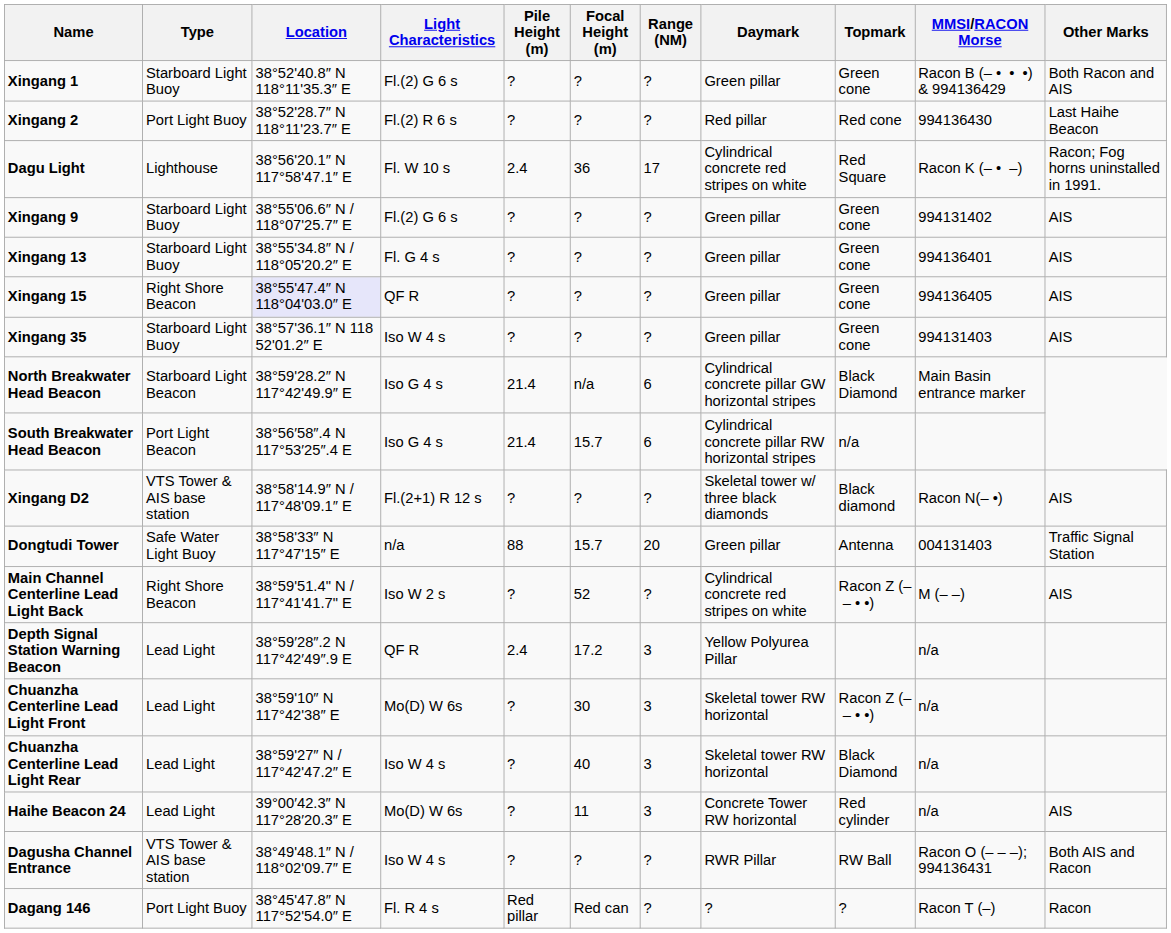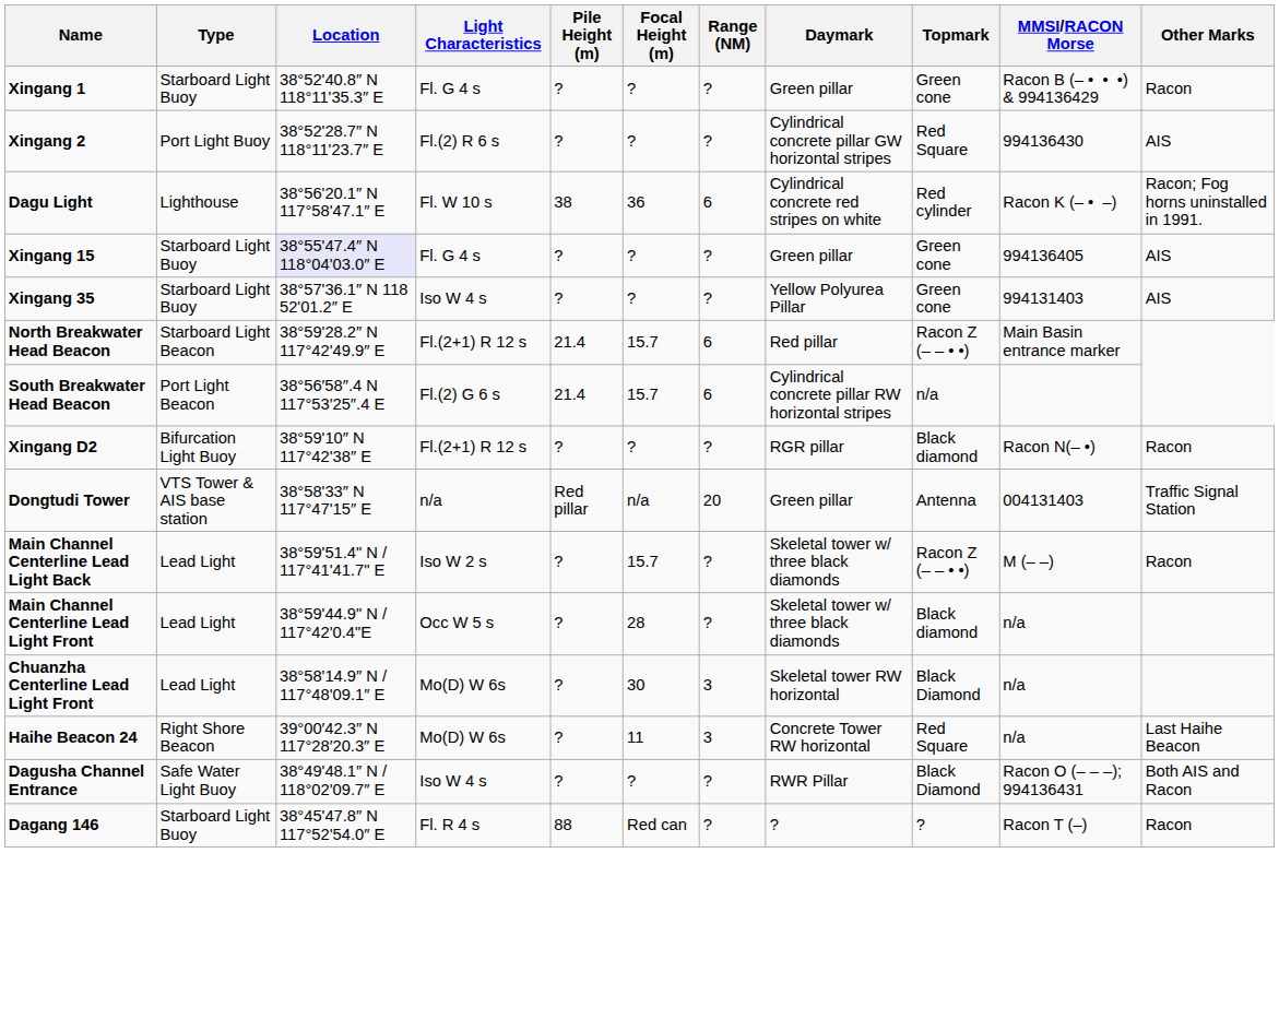 <table class="wikitable collapsible collapsed" style="border:#bbb; margin:.46em 0 0 .2em; margin:auto">
 <tr>
 <th>Name</th>
 <th>Type</th>
 <th><a href='#'>Location</a></th>
 <th><a href='#'>Light Characteristics</a></th>
 <th>Pile Height (m)</th>
 <th>Focal Height (m)</th>
 <th>Range (NM)</th>
 <th>Daymark</th>
 <th>Topmark</th>
 <th><a href='#'>MMSI</a>/<a href='#'>RACON Morse</a></th>
 <th>Other Marks</th>
 </tr>
 <tr>
 <td><strong>Xingang 1</strong></td>
 <td>Starboard Light Buoy</td>
 <td>38°52'40.8″ N 118°11'35.3″ E</td>
-<td>Fl.(2) G 6 s</td>
+<td>Fl. G 4 s</td>
 <td>?</td>
 <td>?</td>
 <td>?</td>
 <td>Green pillar</td>
 <td>Green cone</td>
 <td>Racon B (– •  •  •) & 994136429</td>
-<td>Both Racon and AIS</td>
+<td>Racon</td>
 </tr>
 <tr>
 <td><strong>Xingang 2</strong></td>
 <td>Port Light Buoy</td>
 <td>38°52'28.7″ N 118°11'23.7″ E</td>
 <td>Fl.(2) R 6 s</td>
 <td>?</td>
 <td>?</td>
 <td>?</td>
-<td>Red pillar</td>
-<td>Red cone</td>
+<td>Cylindrical concrete pillar GW horizontal stripes</td>
+<td>Red Square</td>
 <td>994136430</td>
-<td>Last Haihe Beacon</td>
+<td>AIS</td>
 </tr>
 <tr>
 <td><strong>Dagu Light</strong></td>
 <td>Lighthouse</td>
 <td>38°56'20.1″ N 117°58'47.1″ E</td>
 <td>Fl. W 10 s</td>
-<td>2.4</td>
+<td>38</td>
 <td>36</td>
-<td>17</td>
+<td>6</td>
 <td>Cylindrical concrete red stripes on white</td>
-<td>Red Square</td>
+<td>Red cylinder</td>
 <td>Racon K (– •  –)</td>
 <td>Racon; Fog horns uninstalled in 1991.</td>
 </tr>
 <tr>
-<td><strong>Xingang 9</strong></td>
+<td><strong>Xingang 15</strong></td>
 <td>Starboard Light Buoy</td>
-<td>38°55'06.6″ N / 118°07'25.7″ E</td>
-<td>Fl.(2) G 6 s</td>
-<td>?</td>
-<td>?</td>
-<td>?</td>
-<td>Green pillar</td>
-<td>Green cone</td>
-<td>994131402</td>
-<td>AIS</td>
-</tr>
-<tr>
-<td><strong>Xingang 13</strong></td>
-<td>Starboard Light Buoy</td>
-<td>38°55'34.8″ N / 118°05'20.2″ E</td>
+<td style="background: lavender;">38°55'47.4″ N 118°04'03.0″ E</td>
 <td>Fl. G 4 s</td>
-<td>?</td>
-<td>?</td>
-<td>?</td>
-<td>Green pillar</td>
-<td>Green cone</td>
-<td>994136401</td>
-<td>AIS</td>
-</tr>
-<tr>
-<td><strong>Xingang 15</strong></td>
-<td>Right Shore Beacon</td>
-<td style="background: lavender;">38°55'47.4″ N 118°04'03.0″ E</td>
-<td>QF R</td>
 <td>?</td>
 <td>?</td>
 <td>?</td>
 <td>Green pillar</td>
 <td>Green cone</td>
 <td>994136405</td>
 <td>AIS</td>
 </tr>
 <tr>
 <td><strong>Xingang 35</strong></td>
 <td>Starboard Light Buoy</td>
 <td>38°57'36.1″ N 118 52'01.2″ E</td>
 <td>Iso W 4 s</td>
 <td>?</td>
 <td>?</td>
 <td>?</td>
-<td>Green pillar</td>
+<td>Yellow Polyurea Pillar</td>
 <td>Green cone</td>
 <td>994131403</td>
 <td>AIS</td>
 </tr>
 <tr>
 <td><strong>North Breakwater Head Beacon</strong></td>
 <td>Starboard Light Beacon</td>
 <td>38°59'28.2″ N 117°42'49.9″ E</td>
-<td>Iso G 4 s</td>
+<td>Fl.(2+1) R 12 s</td>
 <td>21.4</td>
-<td>n/a</td>
+<td>15.7</td>
 <td>6</td>
-<td>Cylindrical concrete pillar GW horizontal stripes</td>
-<td>Black Diamond</td>
+<td>Red pillar</td>
+<td>Racon Z (– – • •)</td>
 <td>Main Basin entrance marker</td>
 </tr>
 <tr>
 <td><strong>South Breakwater Head Beacon</strong></td>
 <td>Port Light Beacon</td>
 <td>38°56′58″.4 N 117°53′25″.4 E</td>
-<td>Iso G 4 s</td>
+<td>Fl.(2) G 6 s</td>
 <td>21.4</td>
 <td>15.7</td>
 <td>6</td>
 <td>Cylindrical concrete pillar RW horizontal stripes</td>
 <td>n/a</td>
 <td Main Basin entrance marker></td>
 </tr>
 <tr>
 <td><strong>Xingang D2</strong></td>
-<td>VTS Tower & AIS base station</td>
-<td>38°58'14.9″ N / 117°48'09.1″ E</td>
+<td>Bifurcation Light Buoy</td>
+<td>38°59'10″ N 117°42'38″ E</td>
 <td>Fl.(2+1) R 12 s</td>
 <td>?</td>
 <td>?</td>
 <td>?</td>
-<td>Skeletal tower w/ three black diamonds</td>
+<td>RGR pillar</td>
 <td>Black diamond</td>
 <td>Racon N(– •)</td>
-<td>AIS</td>
+<td>Racon</td>
 </tr>
 <tr>
 <td><strong>Dongtudi Tower</strong></td>
-<td>Safe Water Light Buoy</td>
+<td>VTS Tower & AIS base station</td>
 <td>38°58'33″ N 117°47'15″ E</td>
 <td>n/a</td>
-<td>88</td>
-<td>15.7</td>
+<td>Red pillar</td>
+<td>n/a</td>
 <td>20</td>
 <td>Green pillar</td>
 <td>Antenna</td>
 <td>004131403</td>
 <td>Traffic Signal Station</td>
 </tr>
 <tr>
 <td><strong>Main Channel Centerline Lead Light Back</strong></td>
-<td>Right Shore Beacon</td>
+<td>Lead Light</td>
 <td>38°59'51.4" N / 117°41'41.7" E</td>
 <td>Iso W 2 s</td>
 <td>?</td>
-<td>52</td>
+<td>15.7</td>
 <td>?</td>
-<td>Cylindrical concrete red stripes on white</td>
+<td>Skeletal tower w/ three black diamonds</td>
 <td>Racon Z (– – • •)</td>
 <td>M (– –)</td>
-<td>AIS</td>
+<td>Racon</td>
 </tr>
 <tr>
-<td><strong>Depth Signal Station Warning Beacon</strong></td>
+<td><strong>Main Channel Centerline Lead Light Front</strong></td>
 <td>Lead Light</td>
-<td>38°59′28″.2 N 117°42′49″.9 E</td>
-<td>QF R</td>
-<td>2.4</td>
-<td>17.2</td>
-<td>3</td>
-<td>Yellow Polyurea Pillar</td>
-<td></td>
+<td>38°59'44.9" N / 117°42'0.4"E</td>
+<td>Occ W 5 s</td>
+<td>?</td>
+<td>28</td>
+<td>?</td>
+<td>Skeletal tower w/ three black diamonds</td>
+<td>Black diamond</td>
 <td>n/a</td>
 <td></td>
 </tr>
 <tr>
 <td><strong>Chuanzha Centerline Lead Light Front</strong></td>
 <td>Lead Light</td>
-<td>38°59'10″ N 117°42'38″ E</td>
+<td>38°58'14.9″ N / 117°48'09.1″ E</td>
 <td>Mo(D) W 6s</td>
 <td>?</td>
 <td>30</td>
-<td>3</td>
-<td>Skeletal tower RW horizontal</td>
-<td>Racon Z (– – • •)</td>
-<td>n/a</td>
-<td></td>
-</tr>
-<tr>
-<td><strong>Chuanzha Centerline Lead Light Rear</strong></td>
-<td>Lead Light</td>
-<td>38°59'27″ N / 117°42'47.2″ E</td>
-<td>Iso W 4 s</td>
-<td>?</td>
-<td>40</td>
 <td>3</td>
 <td>Skeletal tower RW horizontal</td>
 <td>Black Diamond</td>
 <td>n/a</td>
 <td></td>
 </tr>
 <tr>
 <td><strong>Haihe Beacon 24</strong></td>
-<td>Lead Light</td>
+<td>Right Shore Beacon</td>
 <td>39°00′42.3″ N 117°28′20.3″ E</td>
 <td>Mo(D) W 6s</td>
 <td>?</td>
 <td>11</td>
 <td>3</td>
 <td>Concrete Tower RW horizontal</td>
-<td>Red cylinder</td>
+<td>Red Square</td>
 <td>n/a</td>
-<td>AIS</td>
+<td>Last Haihe Beacon</td>
 </tr>
 <tr>
 <td><strong>Dagusha Channel Entrance</strong></td>
-<td>VTS Tower & AIS base station</td>
+<td>Safe Water Light Buoy</td>
 <td>38°49'48.1″ N / 118°02'09.7″ E</td>
 <td>Iso W 4 s</td>
 <td>?</td>
 <td>?</td>
 <td>?</td>
 <td>RWR Pillar</td>
-<td>RW Ball</td>
+<td>Black Diamond</td>
 <td>Racon O (– – –); 994136431</td>
 <td>Both AIS and Racon</td>
 </tr>
 <tr>
 <td><strong>Dagang 146</strong></td>
-<td>Port Light Buoy</td>
+<td>Starboard Light Buoy</td>
 <td>38°45'47.8″ N 117°52'54.0″ E</td>
 <td>Fl. R 4 s</td>
-<td>Red pillar</td>
+<td>88</td>
 <td>Red can</td>
 <td>?</td>
 <td>?</td>
 <td>?</td>
 <td>Racon T (–)</td>
 <td>Racon</td>
 </tr>
 </table>
